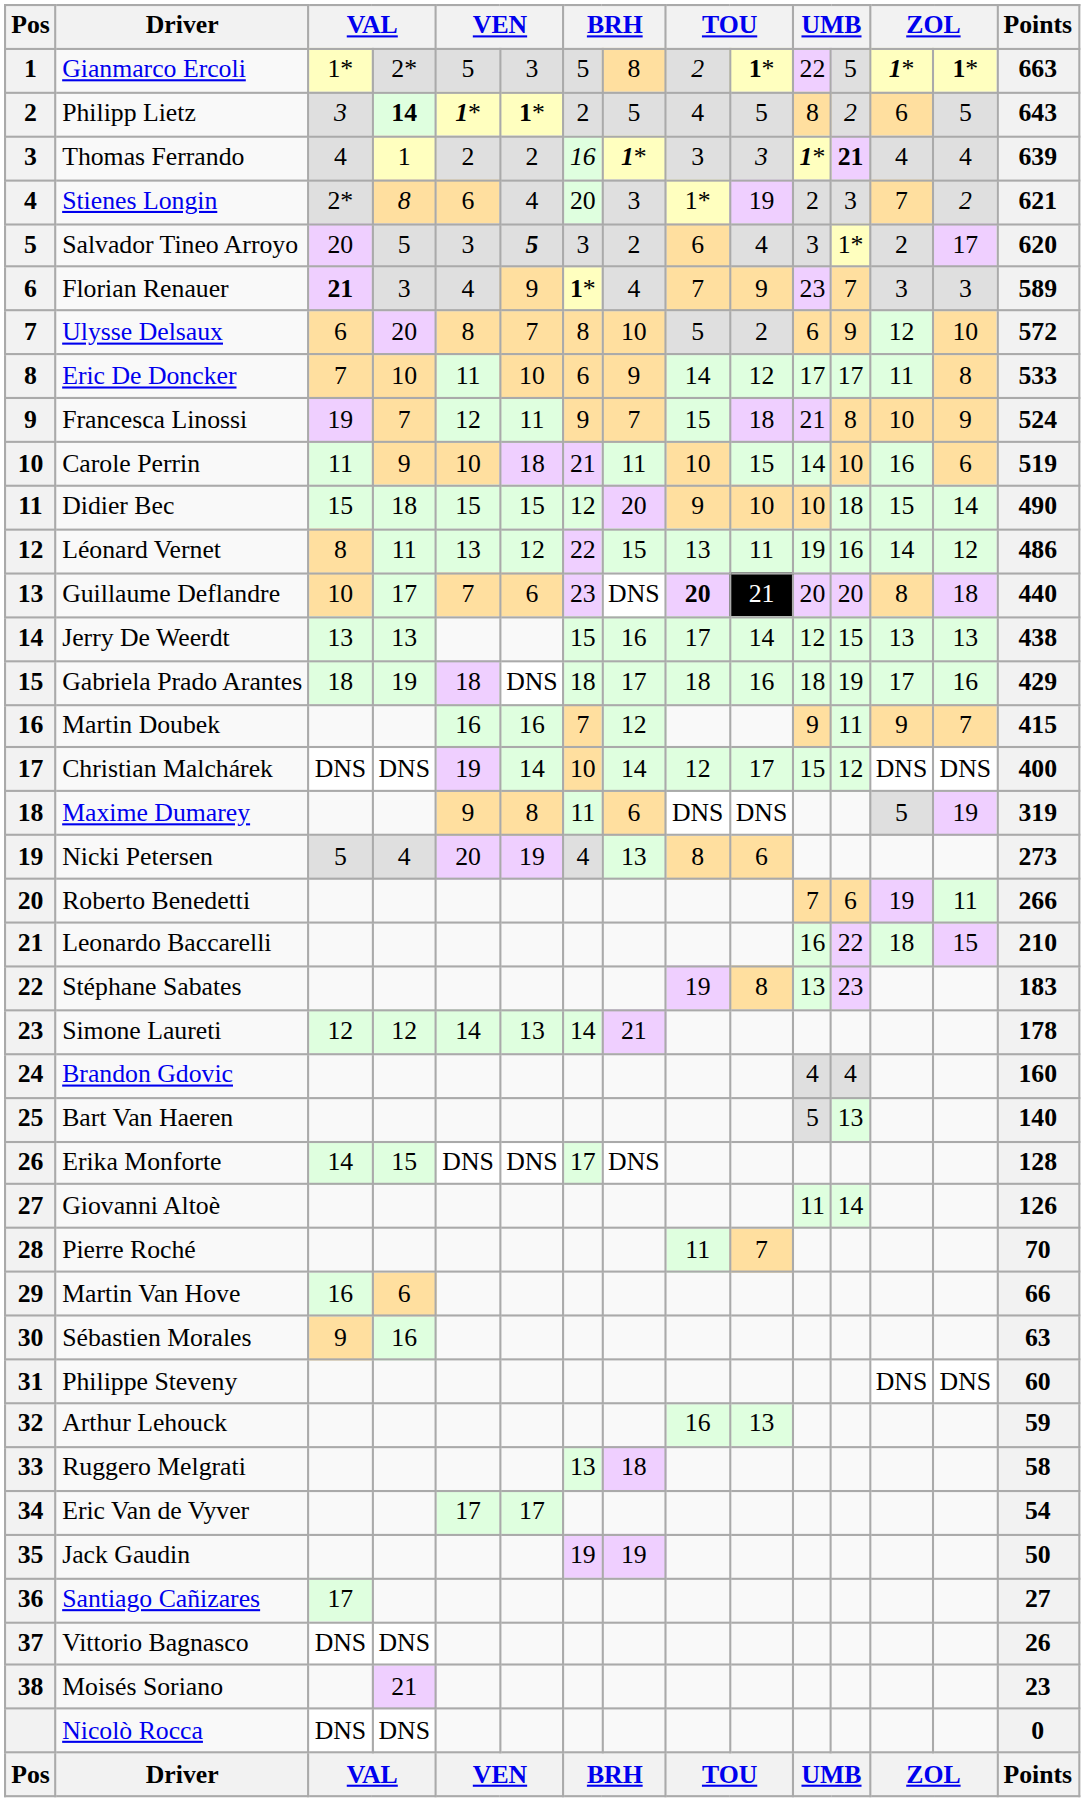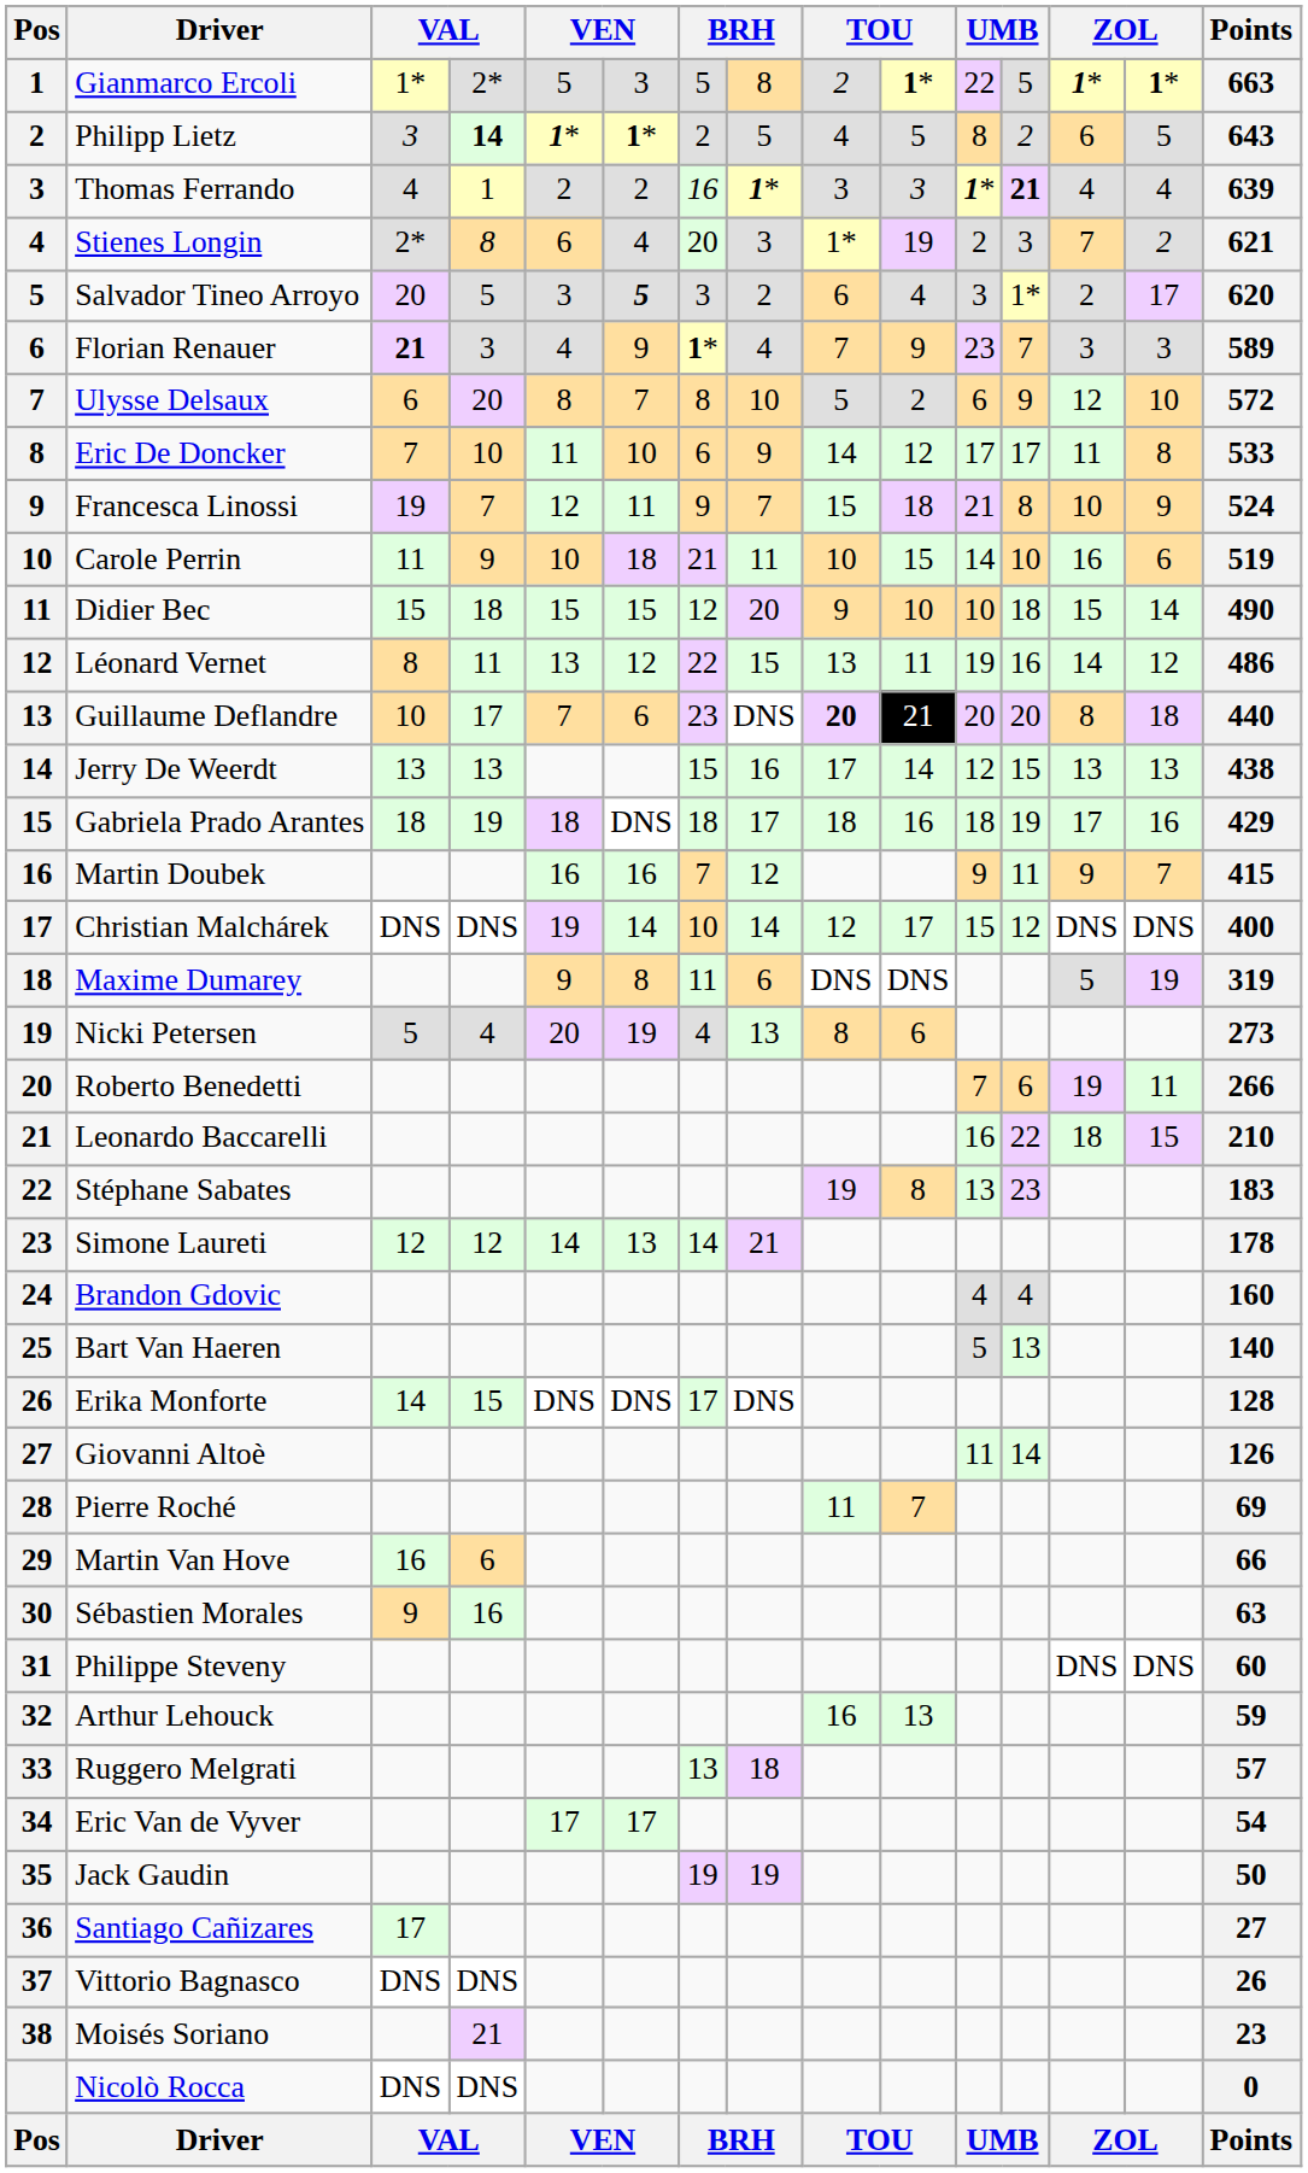 <table class="wikitable" style="font-size:77%; text-align:center;">
 <tr valign="center">
 <th valign="middle">Pos</th>
 <th valign="middle">Driver</th>
 <th colspan=2><a href='#'>VAL</a></th>
 <th colspan=2><a href='#'>VEN</a></th>
 <th colspan=2><a href='#'>BRH</a></th>
 <th colspan=2><a href='#'>TOU</a></th>
 <th colspan=2><a href='#'>UMB</a></th>
 <th colspan=2><a href='#'>ZOL</a></th>
 <th valign="middle">Points</th>
 </tr>
 <tr>
 <th>1</th>
 <td align="left"> <a href='#'>Gianmarco Ercoli</a></td>
 <td style="background:#FFFFBF;">1*</td>
 <td style="background:#DFDFDF;">2*</td>
 <td style="background:#DFDFDF;">5</td>
 <td style="background:#DFDFDF;">3</td>
 <td style="background:#DFDFDF;">5</td>
 <td style="background:#FFDF9F;">8</td>
 <td style="background:#DFDFDF;"><em>2</em></td>
 <td style="background:#FFFFBF;"><strong>1</strong>*</td>
 <td style="background:#EFCFFF;">22</td>
 <td style="background:#DFDFDF;">5</td>
 <td style="background:#FFFFBF;"><strong><em>1</em></strong>*</td>
 <td style="background:#FFFFBF;"><strong>1</strong>*</td>
 <th>663</th>
 </tr>
 <tr>
 <th>2</th>
 <td align="left"> Philipp Lietz</td>
 <td style="background:#DFDFDF;"><em>3</em></td>
 <td style="background:#DFFFDF;"><strong>14</strong></td>
 <td style="background:#FFFFBF;"><strong><em>1</em></strong>*</td>
 <td style="background:#FFFFBF;"><strong>1</strong>*</td>
 <td style="background:#DFDFDF;">2</td>
 <td style="background:#DFDFDF;">5</td>
 <td style="background:#DFDFDF;">4</td>
 <td style="background:#DFDFDF;">5</td>
 <td style="background:#FFDF9F;">8</td>
 <td style="background:#DFDFDF;"><em>2</em></td>
 <td style="background:#FFDF9F;">6</td>
 <td style="background:#DFDFDF;">5</td>
 <th>643</th>
 </tr>
 <tr>
 <th>3</th>
 <td align="left"> Thomas Ferrando</td>
 <td style="background:#DFDFDF;">4</td>
 <td style="background:#FFFFBF;">1</td>
 <td style="background:#DFDFDF;">2</td>
 <td style="background:#DFDFDF;">2</td>
 <td style="background:#DFFFDF;"><em>16</em></td>
 <td style="background:#FFFFBF;"><strong><em>1</em></strong>*</td>
 <td style="background:#DFDFDF;">3</td>
 <td style="background:#DFDFDF;"><em>3</em></td>
 <td style="background:#FFFFBF;"><strong><em>1</em></strong>*</td>
 <td style="background:#EFCFFF;"><strong>21</strong></td>
 <td style="background:#DFDFDF;">4</td>
 <td style="background:#DFDFDF;">4</td>
 <th>639</th>
 </tr>
 <tr>
 <th>4</th>
 <td align="left"> <a href='#'>Stienes Longin</a></td>
 <td style="background:#DFDFDF;">2*</td>
 <td style="background:#FFDF9F;"><em>8</em></td>
 <td style="background:#FFDF9F;">6</td>
 <td style="background:#DFDFDF;">4</td>
 <td style="background:#DFFFDF;">20</td>
 <td style="background:#DFDFDF;">3</td>
 <td style="background:#FFFFBF;">1*</td>
 <td style="background:#EFCFFF;">19</td>
 <td style="background:#DFDFDF;">2</td>
 <td style="background:#DFDFDF;">3</td>
 <td style="background:#FFDF9F;">7</td>
 <td style="background:#DFDFDF;"><em>2</em></td>
 <th>621</th>
 </tr>
 <tr>
 <th>5</th>
 <td align="left"> Salvador Tineo Arroyo</td>
 <td style="background:#EFCFFF;">20</td>
 <td style="background:#DFDFDF;">5</td>
 <td style="background:#DFDFDF;">3</td>
 <td style="background:#DFDFDF;"><strong><em>5</em></strong></td>
 <td style="background:#DFDFDF;">3</td>
 <td style="background:#DFDFDF;">2</td>
 <td style="background:#FFDF9F;">6</td>
 <td style="background:#DFDFDF;">4</td>
 <td style="background:#DFDFDF;">3</td>
 <td style="background:#FFFFBF;">1*</td>
 <td style="background:#DFDFDF;">2</td>
 <td style="background:#EFCFFF;">17</td>
 <th>620</th>
 </tr>
 <tr>
 <th>6</th>
 <td align="left"> Florian Renauer</td>
 <td style="background:#EFCFFF;"><strong>21</strong></td>
 <td style="background:#DFDFDF;">3</td>
 <td style="background:#DFDFDF;">4</td>
 <td style="background:#FFDF9F;">9</td>
 <td style="background:#FFFFBF;"><strong>1</strong>*</td>
 <td style="background:#DFDFDF;">4</td>
 <td style="background:#FFDF9F;">7</td>
 <td style="background:#FFDF9F;">9</td>
 <td style="background:#EFCFFF;">23</td>
 <td style="background:#FFDF9F;">7</td>
 <td style="background:#DFDFDF;">3</td>
 <td style="background:#DFDFDF;">3</td>
 <th>589</th>
 </tr>
 <tr>
 <th>7</th>
 <td align="left"> <a href='#'>Ulysse Delsaux</a></td>
 <td style="background:#FFDF9F;">6</td>
 <td style="background:#EFCFFF;">20</td>
 <td style="background:#FFDF9F;">8</td>
 <td style="background:#FFDF9F;">7</td>
 <td style="background:#FFDF9F;">8</td>
 <td style="background:#FFDF9F;">10</td>
 <td style="background:#DFDFDF;">5</td>
 <td style="background:#DFDFDF;">2</td>
 <td style="background:#FFDF9F;">6</td>
 <td style="background:#FFDF9F;">9</td>
 <td style="background:#DFFFDF;">12</td>
 <td style="background:#FFDF9F;">10</td>
 <th>572</th>
 </tr>
 <tr>
 <th>8</th>
 <td align="left"> <a href='#'>Eric De Doncker</a></td>
 <td style="background:#FFDF9F;">7</td>
 <td style="background:#FFDF9F;">10</td>
 <td style="background:#DFFFDF;">11</td>
 <td style="background:#FFDF9F;">10</td>
 <td style="background:#FFDF9F;">6</td>
 <td style="background:#FFDF9F;">9</td>
 <td style="background:#DFFFDF;">14</td>
 <td style="background:#DFFFDF;">12</td>
 <td style="background:#DFFFDF;">17</td>
 <td style="background:#DFFFDF;">17</td>
 <td style="background:#DFFFDF;">11</td>
 <td style="background:#FFDF9F;">8</td>
 <th>533</th>
 </tr>
 <tr>
 <th>9</th>
 <td align="left"> Francesca Linossi</td>
 <td style="background:#EFCFFF;">19</td>
 <td style="background:#FFDF9F;">7</td>
 <td style="background:#DFFFDF;">12</td>
 <td style="background:#DFFFDF;">11</td>
 <td style="background:#FFDF9F;">9</td>
 <td style="background:#FFDF9F;">7</td>
 <td style="background:#DFFFDF;">15</td>
 <td style="background:#EFCFFF;">18</td>
 <td style="background:#EFCFFF;">21</td>
 <td style="background:#FFDF9F;">8</td>
 <td style="background:#FFDF9F;">10</td>
 <td style="background:#FFDF9F;">9</td>
 <th>524</th>
 </tr>
 <tr>
 <th>10</th>
 <td align="left"> Carole Perrin</td>
 <td style="background:#DFFFDF;">11</td>
 <td style="background:#FFDF9F;">9</td>
 <td style="background:#FFDF9F;">10</td>
 <td style="background:#EFCFFF;">18</td>
 <td style="background:#EFCFFF;">21</td>
 <td style="background:#DFFFDF;">11</td>
 <td style="background:#FFDF9F;">10</td>
 <td style="background:#DFFFDF;">15</td>
 <td style="background:#DFFFDF;">14</td>
 <td style="background:#FFDF9F;">10</td>
 <td style="background:#DFFFDF;">16</td>
 <td style="background:#FFDF9F;">6</td>
 <th>519</th>
 </tr>
 <tr>
 <th>11</th>
 <td align="left"> Didier Bec</td>
 <td style="background:#DFFFDF;">15</td>
 <td style="background:#DFFFDF;">18</td>
 <td style="background:#DFFFDF;">15</td>
 <td style="background:#DFFFDF;">15</td>
 <td style="background:#DFFFDF;">12</td>
 <td style="background:#EFCFFF;">20</td>
 <td style="background:#FFDF9F;">9</td>
 <td style="background:#FFDF9F;">10</td>
 <td style="background:#FFDF9F;">10</td>
 <td style="background:#DFFFDF;">18</td>
 <td style="background:#DFFFDF;">15</td>
 <td style="background:#DFFFDF;">14</td>
 <th>490</th>
 </tr>
 <tr>
 <th>12</th>
 <td align="left"> Léonard Vernet</td>
 <td style="background:#FFDF9F;">8</td>
 <td style="background:#DFFFDF;">11</td>
 <td style="background:#DFFFDF;">13</td>
 <td style="background:#DFFFDF;">12</td>
 <td style="background:#EFCFFF;">22</td>
 <td style="background:#DFFFDF;">15</td>
 <td style="background:#DFFFDF;">13</td>
 <td style="background:#DFFFDF;">11</td>
 <td style="background:#DFFFDF;">19</td>
 <td style="background:#DFFFDF;">16</td>
 <td style="background:#DFFFDF;">14</td>
 <td style="background:#DFFFDF;">12</td>
 <th>486</th>
 </tr>
 <tr>
 <th>13</th>
 <td align="left"> Guillaume Deflandre</td>
 <td style="background:#FFDF9F;">10</td>
 <td style="background:#DFFFDF;">17</td>
 <td style="background:#FFDF9F;">7</td>
 <td style="background:#FFDF9F;">6</td>
 <td style="background:#EFCFFF;">23</td>
 <td style="background:#FFFFFF;">DNS</td>
 <td style="background:#EFCFFF;"><strong>20</strong></td>
 <td style="background-color:#000000;color:white">21</td>
 <td style="background:#EFCFFF;">20</td>
 <td style="background:#EFCFFF;">20</td>
 <td style="background:#FFDF9F;">8</td>
 <td style="background:#EFCFFF;">18</td>
 <th>440</th>
 </tr>
 <tr>
 <th>14</th>
 <td align="left"> Jerry De Weerdt</td>
 <td style="background:#DFFFDF;">13</td>
 <td style="background:#DFFFDF;">13</td>
 <td></td>
 <td></td>
 <td style="background:#DFFFDF;">15</td>
 <td style="background:#DFFFDF;">16</td>
 <td style="background:#DFFFDF;">17</td>
 <td style="background:#DFFFDF;">14</td>
 <td style="background:#DFFFDF;">12</td>
 <td style="background:#DFFFDF;">15</td>
 <td style="background:#DFFFDF;">13</td>
 <td style="background:#DFFFDF;">13</td>
 <th>438</th>
 </tr>
 <tr>
 <th>15</th>
 <td style="white-space: nowrap; align=left"> Gabriela Prado Arantes</td>
 <td style="background:#DFFFDF;">18</td>
 <td style="background:#DFFFDF;">19</td>
 <td style="background:#EFCFFF;">18</td>
 <td style="background:#FFFFFF;">DNS</td>
 <td style="background:#DFFFDF;">18</td>
 <td style="background:#DFFFDF;">17</td>
 <td style="background:#DFFFDF;">18</td>
 <td style="background:#DFFFDF;">16</td>
 <td style="background:#DFFFDF;">18</td>
 <td style="background:#DFFFDF;">19</td>
 <td style="background:#DFFFDF;">17</td>
 <td style="background:#DFFFDF;">16</td>
 <th>429</th>
 </tr>
 <tr>
 <th>16</th>
 <td align="left"> Martin Doubek</td>
 <td></td>
 <td></td>
 <td style="background:#DFFFDF;">16</td>
 <td style="background:#DFFFDF;">16</td>
 <td style="background:#FFDF9F;">7</td>
 <td style="background:#DFFFDF;">12</td>
 <td></td>
 <td></td>
 <td style="background:#FFDF9F;">9</td>
 <td style="background:#DFFFDF;">11</td>
 <td style="background:#FFDF9F;">9</td>
 <td style="background:#FFDF9F;">7</td>
 <th>415</th>
 </tr>
 <tr>
 <th>17</th>
 <td align="left"> Christian Malchárek</td>
 <td style="background:#FFFFFF;">DNS</td>
 <td style="background:#FFFFFF;">DNS</td>
 <td style="background:#EFCFFF;">19</td>
 <td style="background:#DFFFDF;">14</td>
 <td style="background:#FFDF9F;">10</td>
 <td style="background:#DFFFDF;">14</td>
 <td style="background:#DFFFDF;">12</td>
 <td style="background:#DFFFDF;">17</td>
 <td style="background:#DFFFDF;">15</td>
 <td style="background:#DFFFDF;">12</td>
 <td style="background:#FFFFFF;">DNS</td>
 <td style="background:#FFFFFF;">DNS</td>
 <th>400</th>
 </tr>
 <tr>
 <th>18</th>
 <td align="left"> <a href='#'>Maxime Dumarey</a></td>
 <td></td>
 <td></td>
 <td style="background:#FFDF9F;">9</td>
 <td style="background:#FFDF9F;">8</td>
 <td style="background:#DFFFDF;">11</td>
 <td style="background:#FFDF9F;">6</td>
 <td style="background:#FFFFFF;">DNS</td>
 <td style="background:#FFFFFF;">DNS</td>
 <td></td>
 <td></td>
 <td style="background:#DFDFDF;">5</td>
 <td style="background:#EFCFFF;">19</td>
 <th>319</th>
 </tr>
 <tr>
 <th>19</th>
 <td align="left"> Nicki Petersen</td>
 <td style="background:#DFDFDF;">5</td>
 <td style="background:#DFDFDF;">4</td>
 <td style="background:#EFCFFF;">20</td>
 <td style="background:#EFCFFF;">19</td>
 <td style="background:#DFDFDF;">4</td>
 <td style="background:#DFFFDF;">13</td>
 <td style="background:#FFDF9F;">8</td>
 <td style="background:#FFDF9F;">6</td>
 <td></td>
 <td></td>
 <td></td>
 <td></td>
 <th>273</th>
 </tr>
 <tr>
 <th>20</th>
 <td align="left"> Roberto Benedetti</td>
 <td></td>
 <td></td>
 <td></td>
 <td></td>
 <td></td>
 <td></td>
 <td></td>
 <td></td>
 <td style="background:#FFDF9F;">7</td>
 <td style="background:#FFDF9F;">6</td>
 <td style="background:#EFCFFF;">19</td>
 <td style="background:#DFFFDF;">11</td>
 <th>266</th>
 </tr>
 <tr>
 <th>21</th>
 <td align="left"> Leonardo Baccarelli</td>
 <td></td>
 <td></td>
 <td></td>
 <td></td>
 <td></td>
 <td></td>
 <td></td>
 <td></td>
 <td style="background:#DFFFDF;">16</td>
 <td style="background:#EFCFFF;">22</td>
 <td style="background:#DFFFDF;">18</td>
 <td style="background:#EFCFFF;">15</td>
 <th>210</th>
 </tr>
 <tr>
 <th>22</th>
 <td align="left"> Stéphane Sabates</td>
 <td></td>
 <td></td>
 <td></td>
 <td></td>
 <td></td>
 <td></td>
 <td style="background:#EFCFFF;">19</td>
 <td style="background:#FFDF9F;">8</td>
 <td style="background:#DFFFDF;">13</td>
 <td style="background:#EFCFFF;">23</td>
 <td></td>
 <td></td>
 <th>183</th>
 </tr>
 <tr>
 <th>23</th>
 <td align="left"> Simone Laureti</td>
 <td style="background:#DFFFDF;">12</td>
 <td style="background:#DFFFDF;">12</td>
 <td style="background:#DFFFDF;">14</td>
 <td style="background:#DFFFDF;">13</td>
 <td style="background:#DFFFDF;">14</td>
 <td style="background:#EFCFFF;">21</td>
 <td></td>
 <td></td>
 <td></td>
 <td></td>
 <td></td>
 <td></td>
 <th>178</th>
 </tr>
 <tr>
 <th>24</th>
 <td align="left"> <a href='#'>Brandon Gdovic</a></td>
 <td></td>
 <td></td>
 <td></td>
 <td></td>
 <td></td>
 <td></td>
 <td></td>
 <td></td>
 <td style="background:#DFDFDF;">4</td>
 <td style="background:#DFDFDF;">4</td>
 <td></td>
 <td></td>
 <th>160</th>
 </tr>
 <tr>
 <th>25</th>
 <td align="left"> Bart Van Haeren</td>
 <td></td>
 <td></td>
 <td></td>
 <td></td>
 <td></td>
 <td></td>
 <td></td>
 <td></td>
 <td style="background:#DFDFDF;">5</td>
 <td style="background:#DFFFDF;">13</td>
 <td></td>
 <td></td>
 <th>140</th>
 </tr>
 <tr>
 <th>26</th>
 <td align="left"> Erika Monforte</td>
 <td style="background:#DFFFDF;">14</td>
 <td style="background:#DFFFDF;">15</td>
 <td style="background:#FFFFFF;">DNS</td>
 <td style="background:#FFFFFF;">DNS</td>
 <td style="background:#DFFFDF;">17</td>
 <td style="background:#FFFFFF;">DNS</td>
 <td></td>
 <td></td>
 <td></td>
 <td></td>
 <td></td>
 <td></td>
 <th>128</th>
 </tr>
 <tr>
 <th>27</th>
 <td align="left"> Giovanni Altoè</td>
 <td></td>
 <td></td>
 <td></td>
 <td></td>
 <td></td>
 <td></td>
 <td></td>
 <td></td>
 <td style="background:#DFFFDF;">11</td>
 <td style="background:#DFFFDF;">14</td>
 <td></td>
 <td></td>
 <th>126</th>
 </tr>
 <tr>
 <th>28</th>
 <td align="left"> Pierre Roché</td>
 <td></td>
 <td></td>
 <td></td>
 <td></td>
 <td></td>
 <td></td>
 <td style="background:#DFFFDF;">11</td>
 <td style="background:#FFDF9F;">7</td>
 <td></td>
 <td></td>
 <td></td>
 <td></td>
-<th>70</th>
+<th>69</th>
 </tr>
 <tr>
 <th>29</th>
 <td align="left"> Martin Van Hove</td>
 <td style="background:#DFFFDF;">16</td>
 <td style="background:#FFDF9F;">6</td>
 <td></td>
 <td></td>
 <td></td>
 <td></td>
 <td></td>
 <td></td>
 <td></td>
 <td></td>
 <td></td>
 <td></td>
 <th>66</th>
 </tr>
 <tr>
 <th>30</th>
 <td align="left"> Sébastien Morales</td>
 <td style="background:#FFDF9F;">9</td>
 <td style="background:#DFFFDF;">16</td>
 <td></td>
 <td></td>
 <td></td>
 <td></td>
 <td></td>
 <td></td>
 <td></td>
 <td></td>
 <td></td>
 <td></td>
 <th>63</th>
 </tr>
 <tr>
 <th>31</th>
 <td align="left"> Philippe Steveny</td>
 <td></td>
 <td></td>
 <td></td>
 <td></td>
 <td></td>
 <td></td>
 <td></td>
 <td></td>
 <td></td>
 <td></td>
 <td style="background:#FFFFFF;">DNS</td>
 <td style="background:#FFFFFF;">DNS</td>
 <th>60</th>
 </tr>
 <tr>
 <th>32</th>
 <td align="left"> Arthur Lehouck</td>
 <td></td>
 <td></td>
 <td></td>
 <td></td>
 <td></td>
 <td></td>
 <td style="background:#DFFFDF;">16</td>
 <td style="background:#DFFFDF;">13</td>
 <td></td>
 <td></td>
 <td></td>
 <td></td>
 <th>59</th>
 </tr>
 <tr>
 <th>33</th>
 <td align="left"> Ruggero Melgrati</td>
 <td></td>
 <td></td>
 <td></td>
 <td></td>
 <td style="background:#DFFFDF;">13</td>
 <td style="background:#EFCFFF;">18</td>
 <td></td>
 <td></td>
 <td></td>
 <td></td>
 <td></td>
 <td></td>
-<th>58</th>
+<th>57</th>
 </tr>
 <tr>
 <th>34</th>
 <td align="left"> Eric Van de Vyver</td>
 <td></td>
 <td></td>
 <td style="background:#DFFFDF;">17</td>
 <td style="background:#DFFFDF;">17</td>
 <td></td>
 <td></td>
 <td></td>
 <td></td>
 <td></td>
 <td></td>
 <td></td>
 <td></td>
 <th>54</th>
 </tr>
 <tr>
 <th>35</th>
 <td align="left"> Jack Gaudin</td>
 <td></td>
 <td></td>
 <td></td>
 <td></td>
 <td style="background:#EFCFFF;">19</td>
 <td style="background:#EFCFFF;">19</td>
 <td></td>
 <td></td>
 <td></td>
 <td></td>
 <td></td>
 <td></td>
 <th>50</th>
 </tr>
 <tr>
 <th>36</th>
 <td align="left"> <a href='#'>Santiago Cañizares</a></td>
 <td style="background:#DFFFDF;">17</td>
 <td></td>
 <td></td>
 <td></td>
 <td></td>
 <td></td>
 <td></td>
 <td></td>
 <td></td>
 <td></td>
 <td></td>
 <td></td>
 <th>27</th>
 </tr>
 <tr>
 <th>37</th>
 <td align="left"> Vittorio Bagnasco</td>
 <td style="background:#FFFFFF;">DNS</td>
 <td style="background:#FFFFFF;">DNS</td>
 <td></td>
 <td></td>
 <td></td>
 <td></td>
 <td></td>
 <td></td>
 <td></td>
 <td></td>
 <td></td>
 <td></td>
 <th>26</th>
 </tr>
 <tr>
 <th>38</th>
 <td align="left"> Moisés Soriano</td>
 <td></td>
 <td style="background:#EFCFFF;">21</td>
 <td></td>
 <td></td>
 <td></td>
 <td></td>
 <td></td>
 <td></td>
 <td></td>
 <td></td>
 <td></td>
 <td></td>
 <th>23</th>
 </tr>
 <tr>
 <th></th>
 <td align="left"> <a href='#'>Nicolò Rocca</a></td>
 <td style="background:#FFFFFF;">DNS</td>
 <td style="background:#FFFFFF;">DNS</td>
 <td></td>
 <td></td>
 <td></td>
 <td></td>
 <td></td>
 <td></td>
 <td></td>
 <td></td>
 <td></td>
 <td></td>
 <th>0</th>
 </tr>
 <tr valign="center">
 <th valign="middle">Pos</th>
 <th valign="middle">Driver</th>
 <th colspan=2><a href='#'>VAL</a></th>
 <th colspan=2><a href='#'>VEN</a></th>
 <th colspan=2><a href='#'>BRH</a></th>
 <th colspan=2><a href='#'>TOU</a></th>
 <th colspan=2><a href='#'>UMB</a></th>
 <th colspan=2><a href='#'>ZOL</a></th>
 <th valign="middle">Points</th>
 </tr>
 </table>
